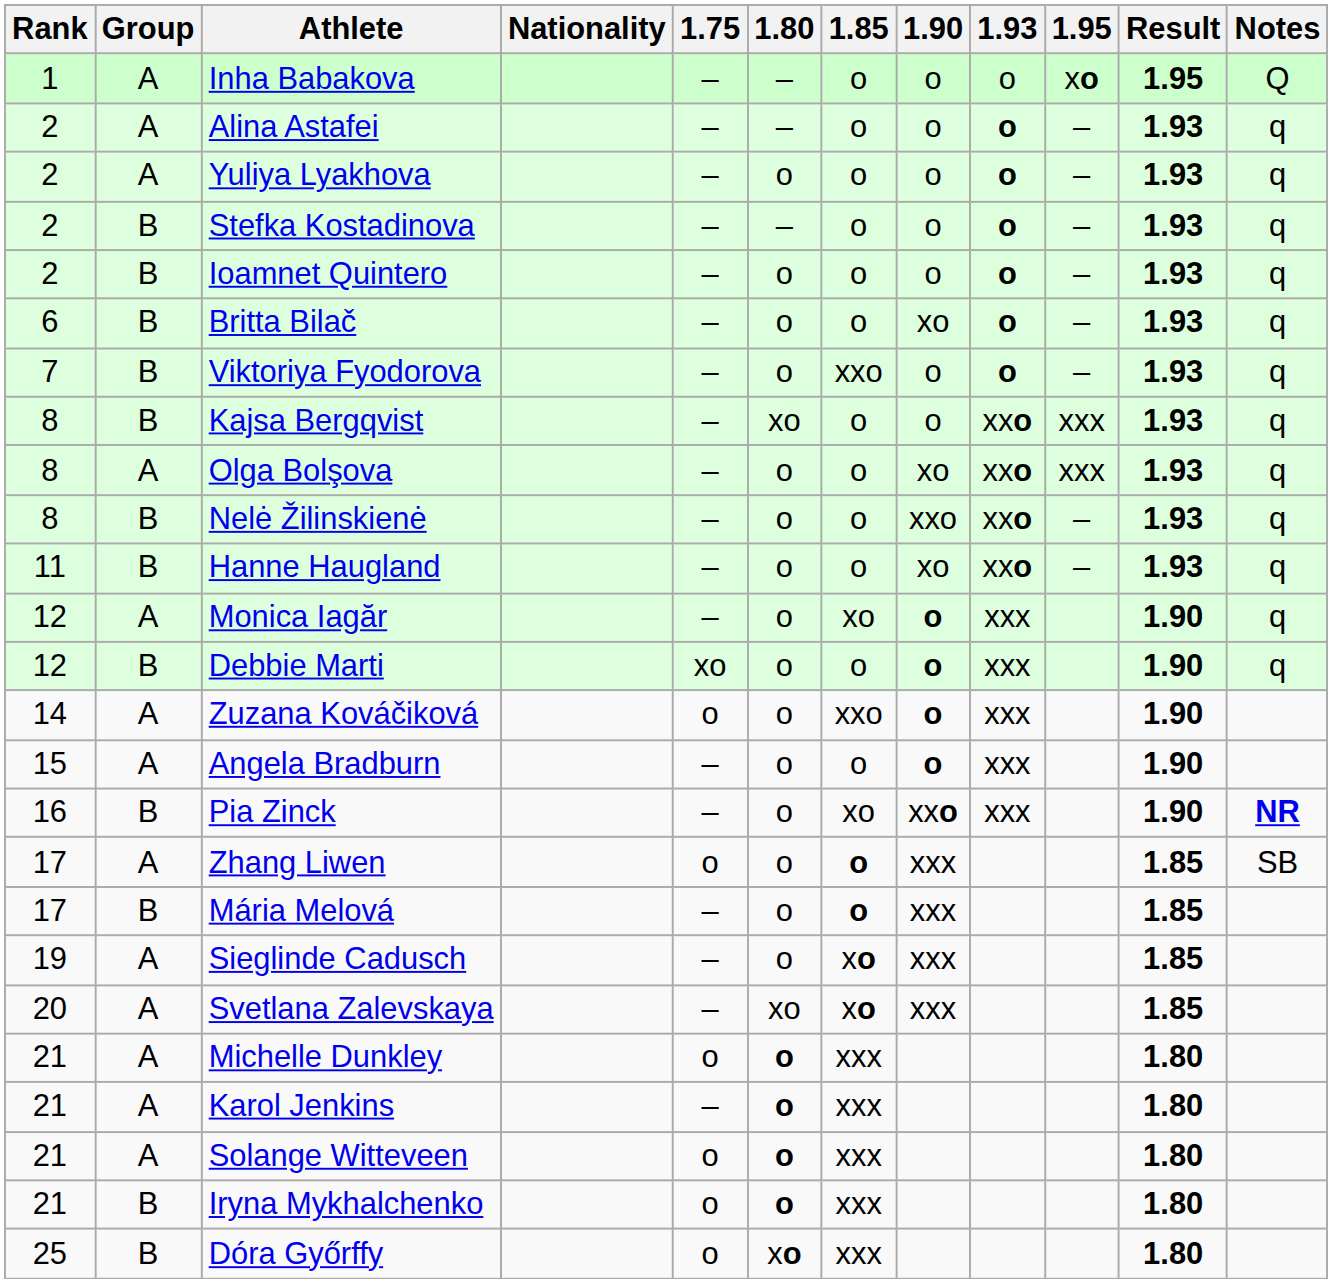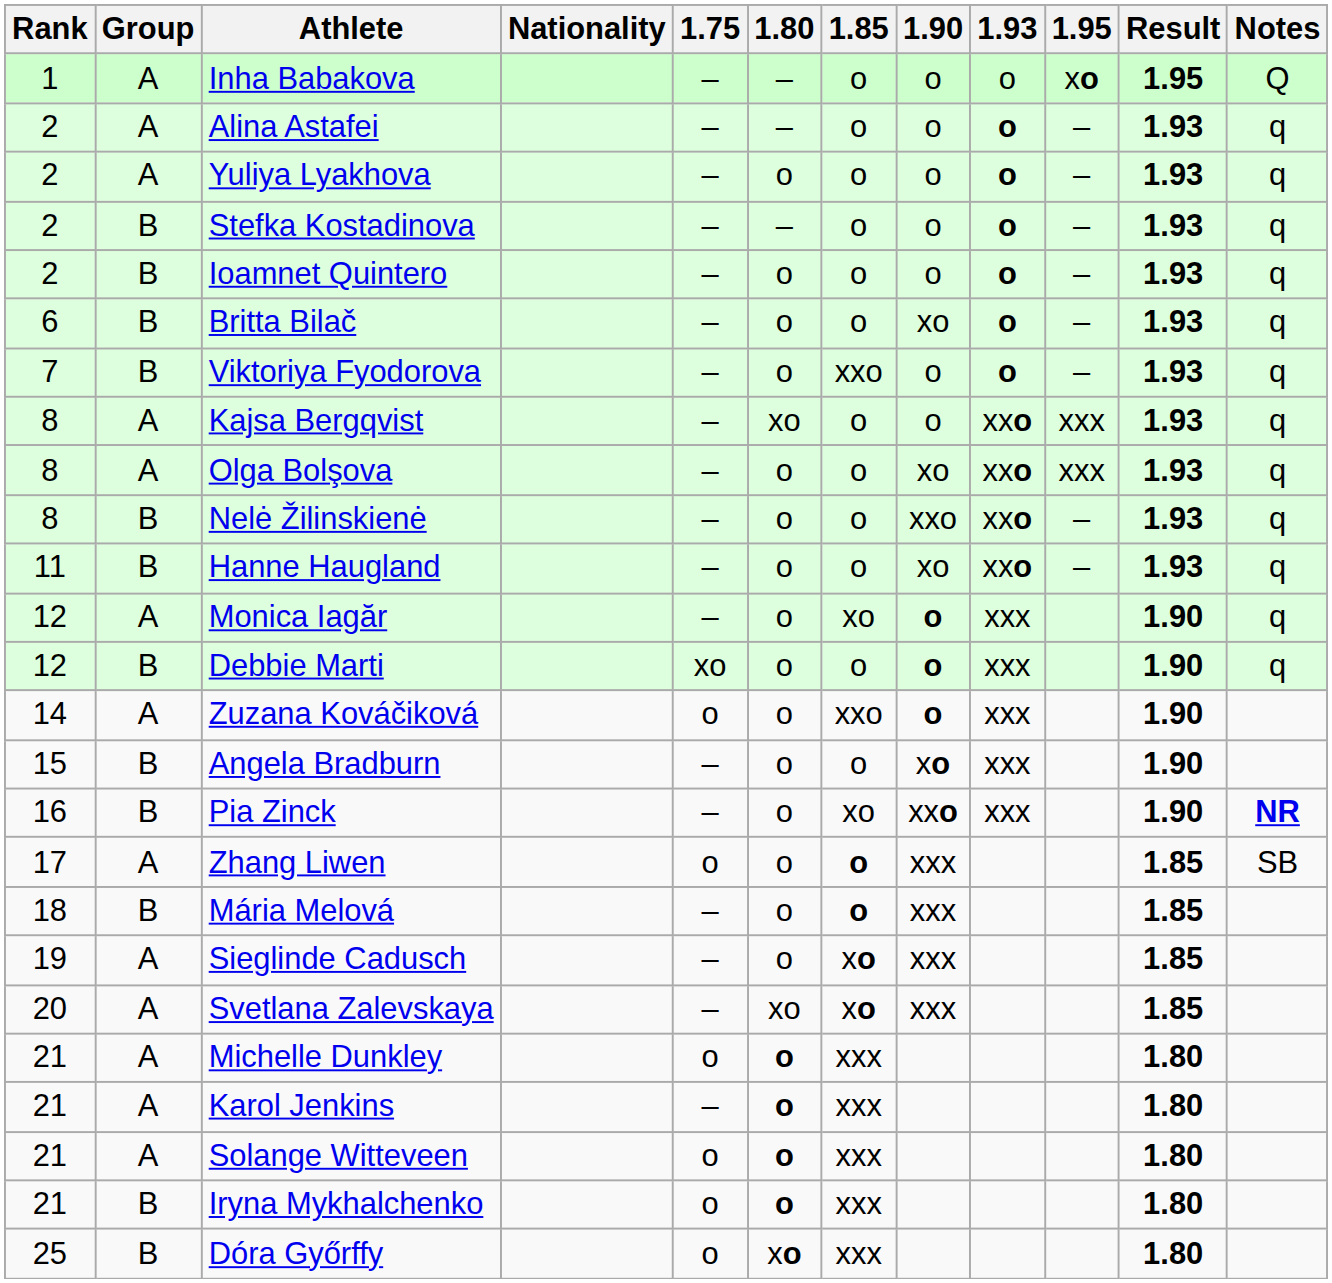 <table class="wikitable sortable" style="text-align:center">
 <tr>
 <th>Rank</th>
 <th>Group</th>
 <th>Athlete</th>
 <th>Nationality</th>
 <th>1.75</th>
 <th>1.80</th>
 <th>1.85</th>
 <th>1.90</th>
 <th>1.93</th>
 <th>1.95</th>
 <th>Result</th>
 <th>Notes</th>
 </tr>
 <tr bgcolor=#ccffcc>
 <td>1</td>
 <td>A</td>
 <td align=left><a href='#'>Inha Babakova</a></td>
 <td align=left></td>
 <td>–</td>
 <td>–</td>
 <td>o</td>
 <td>o</td>
 <td>o</td>
 <td>x<strong>o</strong></td>
 <td><strong>1.95</strong></td>
 <td>Q</td>
 </tr>
 <tr bgcolor=#ddffdd>
 <td>2</td>
 <td>A</td>
 <td align=left><a href='#'>Alina Astafei</a></td>
 <td align=left></td>
 <td>–</td>
 <td>–</td>
 <td>o</td>
 <td>o</td>
 <td><strong>o</strong></td>
 <td>–</td>
 <td><strong>1.93</strong></td>
 <td>q</td>
 </tr>
 <tr bgcolor=#ddffdd>
 <td>2</td>
 <td>A</td>
 <td align=left><a href='#'>Yuliya Lyakhova</a></td>
 <td align=left></td>
 <td>–</td>
 <td>o</td>
 <td>o</td>
 <td>o</td>
 <td><strong>o</strong></td>
 <td>–</td>
 <td><strong>1.93</strong></td>
 <td>q</td>
 </tr>
 <tr bgcolor=#ddffdd>
 <td>2</td>
 <td>B</td>
 <td align=left><a href='#'>Stefka Kostadinova</a></td>
 <td align=left></td>
 <td>–</td>
 <td>–</td>
 <td>o</td>
 <td>o</td>
 <td><strong>o</strong></td>
 <td>–</td>
 <td><strong>1.93</strong></td>
 <td>q</td>
 </tr>
 <tr bgcolor=#ddffdd>
 <td>2</td>
 <td>B</td>
 <td align=left><a href='#'>Ioamnet Quintero</a></td>
 <td align=left></td>
 <td>–</td>
 <td>o</td>
 <td>o</td>
 <td>o</td>
 <td><strong>o</strong></td>
 <td>–</td>
 <td><strong>1.93</strong></td>
 <td>q</td>
 </tr>
 <tr bgcolor=#ddffdd>
 <td>6</td>
 <td>B</td>
 <td align=left><a href='#'>Britta Bilač</a></td>
 <td align=left></td>
 <td>–</td>
 <td>o</td>
 <td>o</td>
 <td>xo</td>
 <td><strong>o</strong></td>
 <td>–</td>
 <td><strong>1.93</strong></td>
 <td>q</td>
 </tr>
 <tr bgcolor=#ddffdd>
 <td>7</td>
 <td>B</td>
 <td align=left><a href='#'>Viktoriya Fyodorova</a></td>
 <td align=left></td>
 <td>–</td>
 <td>o</td>
 <td>xxo</td>
 <td>o</td>
 <td><strong>o</strong></td>
 <td>–</td>
 <td><strong>1.93</strong></td>
 <td>q</td>
 </tr>
 <tr bgcolor=#ddffdd>
 <td>8</td>
-<td>B</td>
+<td>A</td>
 <td align=left><a href='#'>Kajsa Bergqvist</a></td>
 <td align=left></td>
 <td>–</td>
 <td>xo</td>
 <td>o</td>
 <td>o</td>
 <td>xx<strong>o</strong></td>
 <td>xxx</td>
 <td><strong>1.93</strong></td>
 <td>q</td>
 </tr>
 <tr bgcolor=#ddffdd>
 <td>8</td>
 <td>A</td>
 <td align=left><a href='#'>Olga Bolşova</a></td>
 <td align=left></td>
 <td>–</td>
 <td>o</td>
 <td>o</td>
 <td>xo</td>
 <td>xx<strong>o</strong></td>
 <td>xxx</td>
 <td><strong>1.93</strong></td>
 <td>q</td>
 </tr>
 <tr bgcolor=#ddffdd>
 <td>8</td>
 <td>B</td>
 <td align=left><a href='#'>Nelė Žilinskienė</a></td>
 <td align=left></td>
 <td>–</td>
 <td>o</td>
 <td>o</td>
 <td>xxo</td>
 <td>xx<strong>o</strong></td>
 <td>–</td>
 <td><strong>1.93</strong></td>
 <td>q</td>
 </tr>
 <tr bgcolor=#ddffdd>
 <td>11</td>
 <td>B</td>
 <td align=left><a href='#'>Hanne Haugland</a></td>
 <td align=left></td>
 <td>–</td>
 <td>o</td>
 <td>o</td>
 <td>xo</td>
 <td>xx<strong>o</strong></td>
 <td>–</td>
 <td><strong>1.93</strong></td>
 <td>q</td>
 </tr>
 <tr bgcolor=#ddffdd>
 <td>12</td>
 <td>A</td>
 <td align=left><a href='#'>Monica Iagăr</a></td>
 <td align=left></td>
 <td>–</td>
 <td>o</td>
 <td>xo</td>
 <td><strong>o</strong></td>
 <td>xxx</td>
 <td></td>
 <td><strong>1.90</strong></td>
 <td>q</td>
 </tr>
 <tr bgcolor=#ddffdd>
 <td>12</td>
 <td>B</td>
 <td align=left><a href='#'>Debbie Marti</a></td>
 <td align=left></td>
 <td>xo</td>
 <td>o</td>
 <td>o</td>
 <td><strong>o</strong></td>
 <td>xxx</td>
 <td></td>
 <td><strong>1.90</strong></td>
 <td>q</td>
 </tr>
 <tr>
 <td>14</td>
 <td>A</td>
 <td align=left><a href='#'>Zuzana Kováčiková</a></td>
 <td align=left></td>
 <td>o</td>
 <td>o</td>
 <td>xxo</td>
 <td><strong>o</strong></td>
 <td>xxx</td>
 <td></td>
 <td><strong>1.90</strong></td>
 <td></td>
 </tr>
 <tr>
 <td>15</td>
-<td>A</td>
+<td>B</td>
 <td align=left><a href='#'>Angela Bradburn</a></td>
 <td align=left></td>
 <td>–</td>
 <td>o</td>
 <td>o</td>
-<td><strong>o</strong></td>
+<td>x<strong>o</strong></td>
 <td>xxx</td>
 <td></td>
 <td><strong>1.90</strong></td>
 <td></td>
 </tr>
 <tr>
 <td>16</td>
 <td>B</td>
 <td align=left><a href='#'>Pia Zinck</a></td>
 <td align=left></td>
 <td>–</td>
 <td>o</td>
 <td>xo</td>
 <td>xx<strong>o</strong></td>
 <td>xxx</td>
 <td></td>
 <td><strong>1.90</strong></td>
 <td><strong><a href='#'>NR</a></strong></td>
 </tr>
 <tr>
 <td>17</td>
 <td>A</td>
 <td align=left><a href='#'>Zhang Liwen</a></td>
 <td align=left></td>
 <td>o</td>
 <td>o</td>
 <td><strong>o</strong></td>
 <td>xxx</td>
 <td></td>
 <td></td>
 <td><strong>1.85</strong></td>
 <td>SB</td>
 </tr>
 <tr>
-<td>17</td>
+<td>18</td>
 <td>B</td>
 <td align=left><a href='#'>Mária Melová</a></td>
 <td align=left></td>
 <td>–</td>
 <td>o</td>
 <td><strong>o</strong></td>
 <td>xxx</td>
 <td></td>
 <td></td>
 <td><strong>1.85</strong></td>
 <td></td>
 </tr>
 <tr>
 <td>19</td>
 <td>A</td>
 <td align=left><a href='#'>Sieglinde Cadusch</a></td>
 <td align=left></td>
 <td>–</td>
 <td>o</td>
 <td>x<strong>o</strong></td>
 <td>xxx</td>
 <td></td>
 <td></td>
 <td><strong>1.85</strong></td>
 <td></td>
 </tr>
 <tr>
 <td>20</td>
 <td>A</td>
 <td align=left><a href='#'>Svetlana Zalevskaya</a></td>
 <td align=left></td>
 <td>–</td>
 <td>xo</td>
 <td>x<strong>o</strong></td>
 <td>xxx</td>
 <td></td>
 <td></td>
 <td><strong>1.85</strong></td>
 <td></td>
 </tr>
 <tr>
 <td>21</td>
 <td>A</td>
 <td align=left><a href='#'>Michelle Dunkley</a></td>
 <td align=left></td>
 <td>o</td>
 <td><strong>o</strong></td>
 <td>xxx</td>
 <td></td>
 <td></td>
 <td></td>
 <td><strong>1.80</strong></td>
 <td></td>
 </tr>
 <tr>
 <td>21</td>
 <td>A</td>
 <td align=left><a href='#'>Karol Jenkins</a></td>
 <td align=left></td>
 <td>–</td>
 <td><strong>o</strong></td>
 <td>xxx</td>
 <td></td>
 <td></td>
 <td></td>
 <td><strong>1.80</strong></td>
 <td></td>
 </tr>
 <tr>
 <td>21</td>
 <td>A</td>
 <td align=left><a href='#'>Solange Witteveen</a></td>
 <td align=left></td>
 <td>o</td>
 <td><strong>o</strong></td>
 <td>xxx</td>
 <td></td>
 <td></td>
 <td></td>
 <td><strong>1.80</strong></td>
 <td></td>
 </tr>
 <tr>
 <td>21</td>
 <td>B</td>
 <td align=left><a href='#'>Iryna Mykhalchenko</a></td>
 <td align=left></td>
 <td>o</td>
 <td><strong>o</strong></td>
 <td>xxx</td>
 <td></td>
 <td></td>
 <td></td>
 <td><strong>1.80</strong></td>
 <td></td>
 </tr>
 <tr>
 <td>25</td>
 <td>B</td>
 <td align=left><a href='#'>Dóra Győrffy</a></td>
 <td align=left></td>
 <td>o</td>
 <td>x<strong>o</strong></td>
 <td>xxx</td>
 <td></td>
 <td></td>
 <td></td>
 <td><strong>1.80</strong></td>
 <td></td>
 </tr>
 </table>
